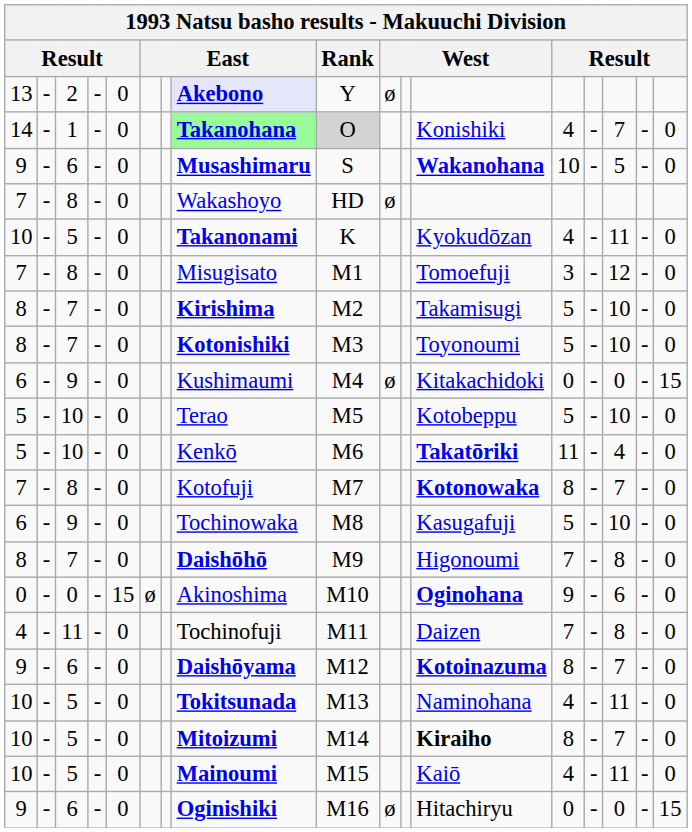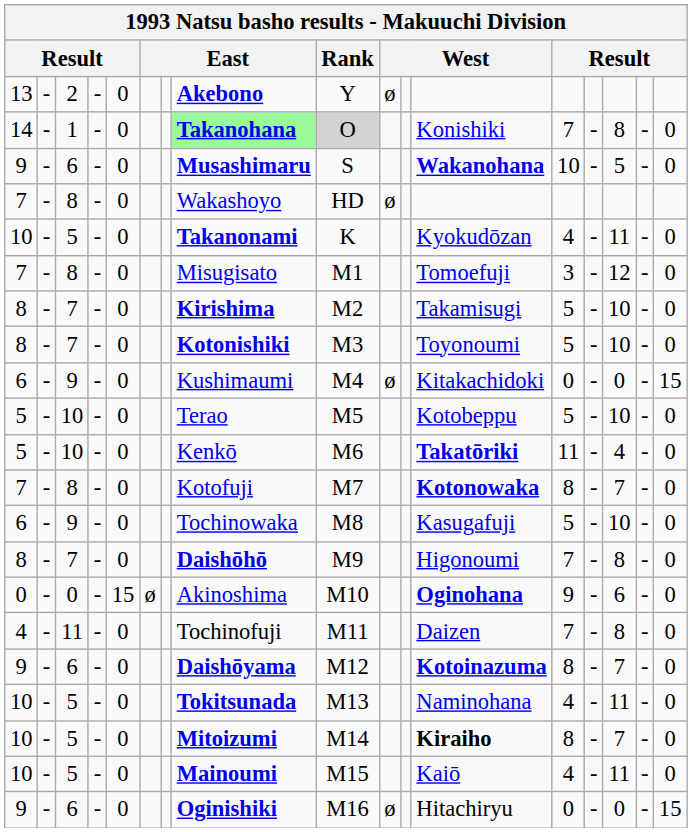 <table class="wikitable">
 <tr>
 <th colspan="17">1993 Natsu basho results - Makuuchi Division</th>
 </tr>
 <tr>
 <th colspan="5">Result</th>
 <th colspan="3">East</th>
 <th>Rank</th>
 <th colspan="3">West</th>
 <th colspan="5">Result</th>
 </tr>
 <tr>
 <td align=center>13</td>
 <td align=center>-</td>
 <td align=center>2</td>
 <td align=center>-</td>
 <td align=center>0</td>
 <td align=center></td>
 <td align=center></td>
-<td style="background: lavender;"><strong><a href='#'>Akebono</a></strong></td>
+<td><strong><a href='#'>Akebono</a></strong></td>
 <td align=center>Y</td>
 <td align=center>ø</td>
 <td align=center></td>
 <td></td>
 <td align=center></td>
 <td align=center></td>
 <td align=center></td>
 <td align=center></td>
 <td align=center></td>
 </tr>
 <tr>
 <td align=center>14</td>
 <td align=center>-</td>
 <td align=center>1</td>
 <td align=center>-</td>
 <td align=center>0</td>
 <td align=center></td>
 <td align=center></td>
 <td style="background: PaleGreen;"><strong><a href='#'>Takanohana</a></strong></td>
 <td align=center style="background: lightgrey;">O</td>
 <td align=center></td>
 <td align=center></td>
 <td><a href='#'>Konishiki</a></td>
-<td align=center>4</td>
+<td align=center>7</td>
 <td align=center>-</td>
-<td align=center>7</td>
+<td align=center>8</td>
 <td align=center>-</td>
 <td align=center>0</td>
 </tr>
 <tr>
 <td align=center>9</td>
 <td align=center>-</td>
 <td align=center>6</td>
 <td align=center>-</td>
 <td align=center>0</td>
 <td align=center></td>
 <td align=center></td>
 <td><strong><a href='#'>Musashimaru</a></strong></td>
 <td align=center>S</td>
 <td align=center></td>
 <td align=center></td>
 <td><strong><a href='#'>Wakanohana</a></strong></td>
 <td align=center>10</td>
 <td align=center>-</td>
 <td align=center>5</td>
 <td align=center>-</td>
 <td align=center>0</td>
 </tr>
 <tr>
 <td align=center>7</td>
 <td align=center>-</td>
 <td align=center>8</td>
 <td align=center>-</td>
 <td align=center>0</td>
 <td align=center></td>
 <td align=center></td>
 <td><a href='#'>Wakashoyo</a></td>
 <td align=center>HD</td>
 <td align=center>ø</td>
 <td align=center></td>
 <td></td>
 <td align=center></td>
 <td align=center></td>
 <td align=center></td>
 <td align=center></td>
 <td align=center></td>
 </tr>
 <tr>
 <td align=center>10</td>
 <td align=center>-</td>
 <td align=center>5</td>
 <td align=center>-</td>
 <td align=center>0</td>
 <td align=center></td>
 <td align=center></td>
 <td><strong><a href='#'>Takanonami</a></strong></td>
 <td align=center>K</td>
 <td align=center></td>
 <td align=center></td>
 <td><a href='#'>Kyokudōzan</a></td>
 <td align=center>4</td>
 <td align=center>-</td>
 <td align=center>11</td>
 <td align=center>-</td>
 <td align=center>0</td>
 </tr>
 <tr>
 <td align=center>7</td>
 <td align=center>-</td>
 <td align=center>8</td>
 <td align=center>-</td>
 <td align=center>0</td>
 <td align=center></td>
 <td align=center></td>
 <td><a href='#'>Misugisato</a></td>
 <td align=center>M1</td>
 <td align=center></td>
 <td align=center></td>
 <td><a href='#'>Tomoefuji</a></td>
 <td align=center>3</td>
 <td align=center>-</td>
 <td align=center>12</td>
 <td align=center>-</td>
 <td align=center>0</td>
 </tr>
 <tr>
 <td align=center>8</td>
 <td align=center>-</td>
 <td align=center>7</td>
 <td align=center>-</td>
 <td align=center>0</td>
 <td align=center></td>
 <td align=center></td>
 <td><strong><a href='#'>Kirishima</a></strong></td>
 <td align=center>M2</td>
 <td align=center></td>
 <td align=center></td>
 <td><a href='#'>Takamisugi</a></td>
 <td align=center>5</td>
 <td align=center>-</td>
 <td align=center>10</td>
 <td align=center>-</td>
 <td align=center>0</td>
 </tr>
 <tr>
 <td align=center>8</td>
 <td align=center>-</td>
 <td align=center>7</td>
 <td align=center>-</td>
 <td align=center>0</td>
 <td align=center></td>
 <td align=center></td>
 <td><strong><a href='#'>Kotonishiki</a></strong></td>
 <td align=center>M3</td>
 <td align=center></td>
 <td align=center></td>
 <td><a href='#'>Toyonoumi</a></td>
 <td align=center>5</td>
 <td align=center>-</td>
 <td align=center>10</td>
 <td align=center>-</td>
 <td align=center>0</td>
 </tr>
 <tr>
 <td align=center>6</td>
 <td align=center>-</td>
 <td align=center>9</td>
 <td align=center>-</td>
 <td align=center>0</td>
 <td align=center></td>
 <td align=center></td>
 <td><a href='#'>Kushimaumi</a></td>
 <td align=center>M4</td>
 <td align=center>ø</td>
 <td align=center></td>
 <td><a href='#'>Kitakachidoki</a></td>
 <td align=center>0</td>
 <td align=center>-</td>
 <td align=center>0</td>
 <td align=center>-</td>
 <td align=center>15</td>
 </tr>
 <tr>
 <td align=center>5</td>
 <td align=center>-</td>
 <td align=center>10</td>
 <td align=center>-</td>
 <td align=center>0</td>
 <td align=center></td>
 <td align=center></td>
 <td><a href='#'>Terao</a></td>
 <td align=center>M5</td>
 <td align=center></td>
 <td align=center></td>
 <td><a href='#'>Kotobeppu</a></td>
 <td align=center>5</td>
 <td align=center>-</td>
 <td align=center>10</td>
 <td align=center>-</td>
 <td align=center>0</td>
 </tr>
 <tr>
 <td align=center>5</td>
 <td align=center>-</td>
 <td align=center>10</td>
 <td align=center>-</td>
 <td align=center>0</td>
 <td align=center></td>
 <td align=center></td>
 <td><a href='#'>Kenkō</a></td>
 <td align=center>M6</td>
 <td align=center></td>
 <td align=center></td>
 <td><strong><a href='#'>Takatōriki</a></strong></td>
 <td align=center>11</td>
 <td align=center>-</td>
 <td align=center>4</td>
 <td align=center>-</td>
 <td align=center>0</td>
 </tr>
 <tr>
 <td align=center>7</td>
 <td align=center>-</td>
 <td align=center>8</td>
 <td align=center>-</td>
 <td align=center>0</td>
 <td align=center></td>
 <td align=center></td>
 <td><a href='#'>Kotofuji</a></td>
 <td align=center>M7</td>
 <td align=center></td>
 <td align=center></td>
 <td><strong><a href='#'>Kotonowaka</a></strong></td>
 <td align=center>8</td>
 <td align=center>-</td>
 <td align=center>7</td>
 <td align=center>-</td>
 <td align=center>0</td>
 </tr>
 <tr>
 <td align=center>6</td>
 <td align=center>-</td>
 <td align=center>9</td>
 <td align=center>-</td>
 <td align=center>0</td>
 <td align=center></td>
 <td align=center></td>
 <td><a href='#'>Tochinowaka</a></td>
 <td align=center>M8</td>
 <td align=center></td>
 <td align=center></td>
 <td><a href='#'>Kasugafuji</a></td>
 <td align=center>5</td>
 <td align=center>-</td>
 <td align=center>10</td>
 <td align=center>-</td>
 <td align=center>0</td>
 </tr>
 <tr>
 <td align=center>8</td>
 <td align=center>-</td>
 <td align=center>7</td>
 <td align=center>-</td>
 <td align=center>0</td>
 <td align=center></td>
 <td align=center></td>
 <td><strong><a href='#'>Daishōhō</a></strong></td>
 <td align=center>M9</td>
 <td align=center></td>
 <td align=center></td>
 <td><a href='#'>Higonoumi</a></td>
 <td align=center>7</td>
 <td align=center>-</td>
 <td align=center>8</td>
 <td align=center>-</td>
 <td align=center>0</td>
 </tr>
 <tr>
 <td align=center>0</td>
 <td align=center>-</td>
 <td align=center>0</td>
 <td align=center>-</td>
 <td align=center>15</td>
 <td align=center>ø</td>
 <td align=center></td>
 <td><a href='#'>Akinoshima</a></td>
 <td align=center>M10</td>
 <td align=center></td>
 <td align=center></td>
 <td><strong><a href='#'>Oginohana</a></strong></td>
 <td align=center>9</td>
 <td align=center>-</td>
 <td align=center>6</td>
 <td align=center>-</td>
 <td align=center>0</td>
 </tr>
 <tr>
 <td align=center>4</td>
 <td align=center>-</td>
 <td align=center>11</td>
 <td align=center>-</td>
 <td align=center>0</td>
 <td align=center></td>
 <td align=center></td>
 <td>Tochinofuji</td>
 <td align=center>M11</td>
 <td align=center></td>
 <td align=center></td>
 <td><a href='#'>Daizen</a></td>
 <td align=center>7</td>
 <td align=center>-</td>
 <td align=center>8</td>
 <td align=center>-</td>
 <td align=center>0</td>
 </tr>
 <tr>
 <td align=center>9</td>
 <td align=center>-</td>
 <td align=center>6</td>
 <td align=center>-</td>
 <td align=center>0</td>
 <td align=center></td>
 <td align=center></td>
 <td><strong><a href='#'>Daishōyama</a></strong></td>
 <td align=center>M12</td>
 <td align=center></td>
 <td align=center></td>
 <td><strong><a href='#'>Kotoinazuma</a></strong></td>
 <td align=center>8</td>
 <td align=center>-</td>
 <td align=center>7</td>
 <td align=center>-</td>
 <td align=center>0</td>
 </tr>
 <tr>
 <td align=center>10</td>
 <td align=center>-</td>
 <td align=center>5</td>
 <td align=center>-</td>
 <td align=center>0</td>
 <td align=center></td>
 <td align=center></td>
 <td><strong><a href='#'>Tokitsunada</a></strong></td>
 <td align=center>M13</td>
 <td align=center></td>
 <td align=center></td>
 <td><a href='#'>Naminohana</a></td>
 <td align=center>4</td>
 <td align=center>-</td>
 <td align=center>11</td>
 <td align=center>-</td>
 <td align=center>0</td>
 </tr>
 <tr>
 <td align=center>10</td>
 <td align=center>-</td>
 <td align=center>5</td>
 <td align=center>-</td>
 <td align=center>0</td>
 <td align=center></td>
 <td align=center></td>
 <td><strong><a href='#'>Mitoizumi</a></strong></td>
 <td align=center>M14</td>
 <td align=center></td>
 <td align=center></td>
 <td><strong>Kiraiho</strong></td>
 <td align=center>8</td>
 <td align=center>-</td>
 <td align=center>7</td>
 <td align=center>-</td>
 <td align=center>0</td>
 </tr>
 <tr>
 <td align=center>10</td>
 <td align=center>-</td>
 <td align=center>5</td>
 <td align=center>-</td>
 <td align=center>0</td>
 <td align=center></td>
 <td align=center></td>
 <td><strong><a href='#'>Mainoumi</a></strong></td>
 <td align=center>M15</td>
 <td align=center></td>
 <td align=center></td>
 <td><a href='#'>Kaiō</a></td>
 <td align=center>4</td>
 <td align=center>-</td>
 <td align=center>11</td>
 <td align=center>-</td>
 <td align=center>0</td>
 </tr>
 <tr>
 <td align=center>9</td>
 <td align=center>-</td>
 <td align=center>6</td>
 <td align=center>-</td>
 <td align=center>0</td>
 <td align=center></td>
 <td align=center></td>
 <td><strong><a href='#'>Oginishiki</a></strong></td>
 <td align=center>M16</td>
 <td align=center>ø</td>
 <td align=center></td>
 <td>Hitachiryu</td>
 <td align=center>0</td>
 <td align=center>-</td>
 <td align=center>0</td>
 <td align=center>-</td>
 <td align=center>15</td>
 </tr>
 </table>
